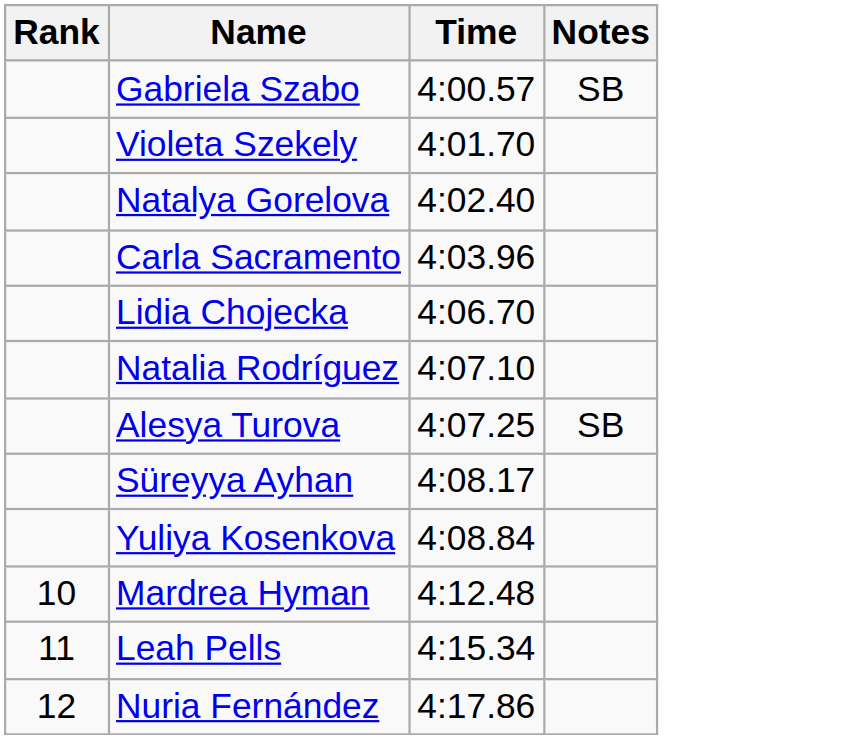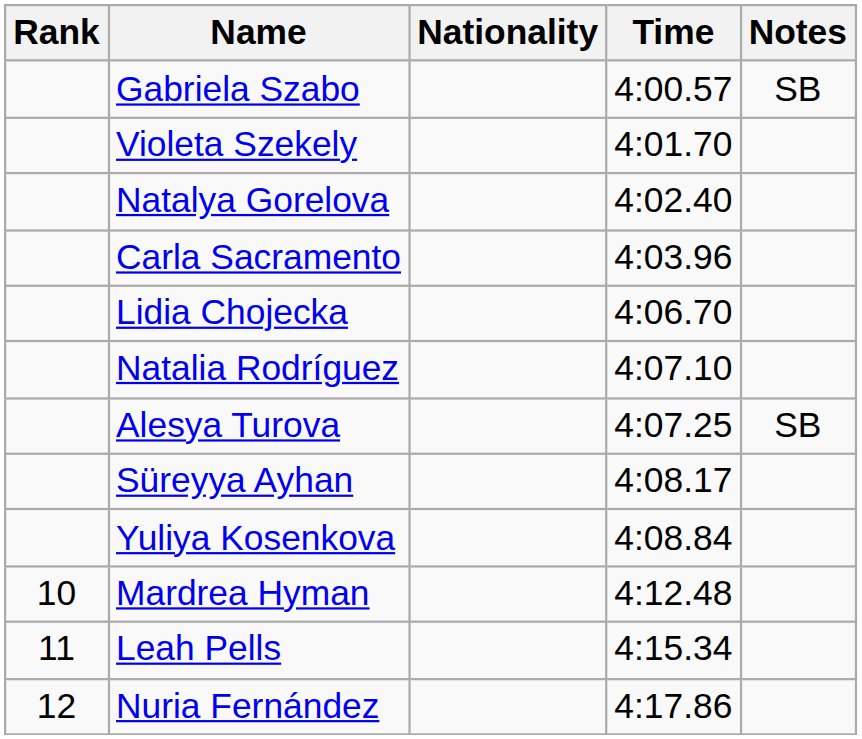 <table class="wikitable sortable" style="text-align:center">
 <tr>
 <th>Rank</th>
 <th>Name</th>
+<th>Nationality</th>
 <th>Time</th>
 <th>Notes</th>
 </tr>
 <tr>
 <td></td>
 <td align=left><a href='#'>Gabriela Szabo</a></td>
+<td align=left></td>
 <td>4:00.57</td>
 <td>SB</td>
 </tr>
 <tr>
 <td></td>
 <td align=left><a href='#'>Violeta Szekely</a></td>
+<td align=left></td>
 <td>4:01.70</td>
 <td></td>
 </tr>
 <tr>
 <td></td>
 <td align=left><a href='#'>Natalya Gorelova</a></td>
+<td align=left></td>
 <td>4:02.40</td>
 <td></td>
 </tr>
 <tr>
 <td></td>
 <td align=left><a href='#'>Carla Sacramento</a></td>
+<td align=left></td>
 <td>4:03.96</td>
 <td></td>
 </tr>
 <tr>
 <td></td>
 <td align=left><a href='#'>Lidia Chojecka</a></td>
+<td align=left></td>
 <td>4:06.70</td>
 <td></td>
 </tr>
 <tr>
 <td></td>
 <td align=left><a href='#'>Natalia Rodríguez</a></td>
+<td align=left></td>
 <td>4:07.10</td>
 <td></td>
 </tr>
 <tr>
 <td></td>
 <td align=left><a href='#'>Alesya Turova</a></td>
+<td align=left></td>
 <td>4:07.25</td>
 <td>SB</td>
 </tr>
 <tr>
 <td></td>
 <td align=left><a href='#'>Süreyya Ayhan</a></td>
+<td align=left></td>
 <td>4:08.17</td>
 <td></td>
 </tr>
 <tr>
 <td></td>
 <td align=left><a href='#'>Yuliya Kosenkova</a></td>
+<td align=left></td>
 <td>4:08.84</td>
 <td></td>
 </tr>
 <tr>
 <td>10</td>
 <td align=left><a href='#'>Mardrea Hyman</a></td>
+<td align=left></td>
 <td>4:12.48</td>
 <td></td>
 </tr>
 <tr>
 <td>11</td>
 <td align=left><a href='#'>Leah Pells</a></td>
+<td align=left></td>
 <td>4:15.34</td>
 <td></td>
 </tr>
 <tr>
 <td>12</td>
 <td align=left><a href='#'>Nuria Fernández</a></td>
+<td align=left></td>
 <td>4:17.86</td>
 <td></td>
 </tr>
 </table>
